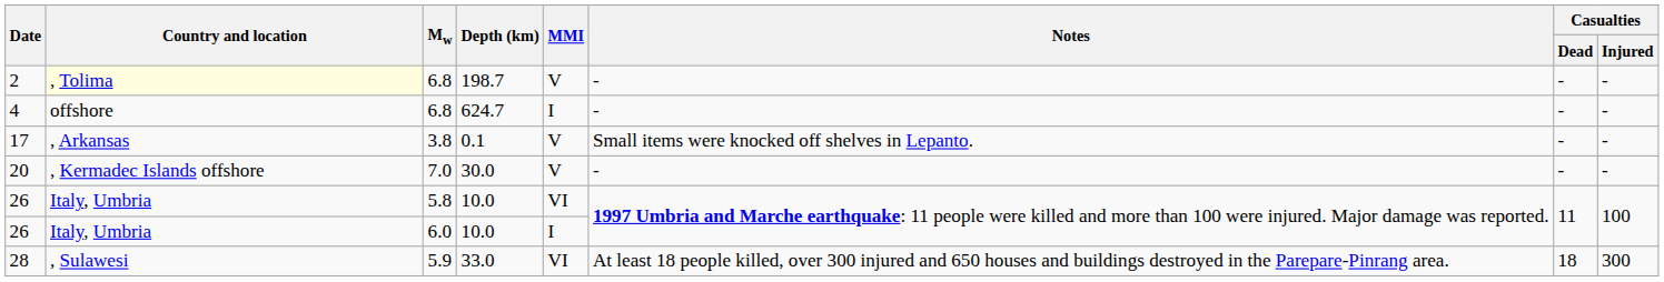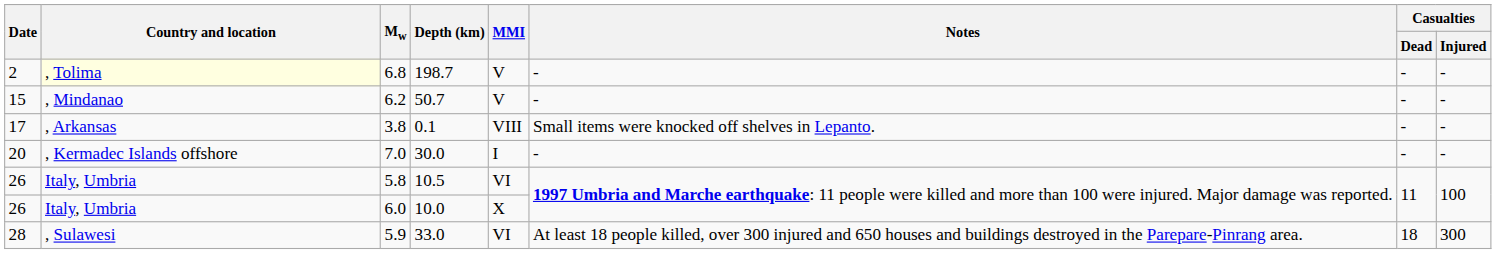 <table class="wikitable sortable" style="border:1px black; margin-left:1em;">
 <tr>
 <th rowspan="2"><small>Date</small></th>
 <th rowspan="2" style="width: 310px"><small>Country and location</small></th>
 <th rowspan="2"><small>M<sub>w</sub></small></th>
 <th rowspan="2"><small>Depth (km)</small></th>
 <th rowspan="2"><small><a href='#'>MMI</a></small></th>
 <th rowspan="2" class="unsortable"><small>Notes</small></th>
 <th colspan="2"><small>Casualties</small></th>
 </tr>
 <tr>
 <th><small>Dead</small></th>
 <th><small>Injured</small></th>
 </tr>
 <tr>
 <td>2</td>
 <td style="background: lightyellow;">, <a href='#'>Tolima</a></td>
 <td>6.8</td>
 <td>198.7</td>
 <td>V</td>
 <td>-</td>
 <td>-</td>
 <td>-</td>
 </tr>
 <tr>
-<td>4</td>
-<td> offshore</td>
-<td>6.8</td>
-<td>624.7</td>
-<td>I</td>
+<td>15</td>
+<td>, <a href='#'>Mindanao</a></td>
+<td>6.2</td>
+<td>50.7</td>
+<td>V</td>
 <td>-</td>
 <td>-</td>
 <td>-</td>
 </tr>
 <tr>
 <td>17</td>
 <td>, <a href='#'>Arkansas</a></td>
 <td>3.8</td>
 <td>0.1</td>
-<td>V</td>
+<td>VIII</td>
 <td>Small items were knocked off shelves in <a href='#'>Lepanto</a>.</td>
 <td>-</td>
 <td>-</td>
 </tr>
 <tr>
 <td>20</td>
 <td>, <a href='#'>Kermadec Islands</a> offshore</td>
 <td>7.0</td>
 <td>30.0</td>
-<td>V</td>
+<td>I</td>
 <td>-</td>
 <td>-</td>
 <td>-</td>
 </tr>
 <tr>
 <td>26</td>
 <td> <a href='#'>Italy</a>, <a href='#'>Umbria</a></td>
 <td>5.8</td>
-<td>10.0</td>
+<td>10.5</td>
 <td>VI</td>
 <td rowspan="2"><strong><a href='#'>1997 Umbria and Marche earthquake</a></strong>: 11 people were killed and more than 100 were injured. Major damage was reported.</td>
 <td rowspan="2">11</td>
 <td rowspan="2">100</td>
 </tr>
 <tr>
 <td>26</td>
 <td> <a href='#'>Italy</a>, <a href='#'>Umbria</a></td>
 <td>6.0</td>
 <td>10.0</td>
-<td>I</td>
+<td>X</td>
 </tr>
 <tr>
 <td>28</td>
 <td>, <a href='#'>Sulawesi</a></td>
 <td>5.9</td>
 <td>33.0</td>
 <td>VI</td>
 <td>At least 18 people killed, over 300 injured and 650 houses and buildings destroyed in the <a href='#'>Parepare</a>-<a href='#'>Pinrang</a> area.</td>
 <td>18</td>
 <td>300</td>
 </tr>
 <tr>
 </tr>
 </table>
